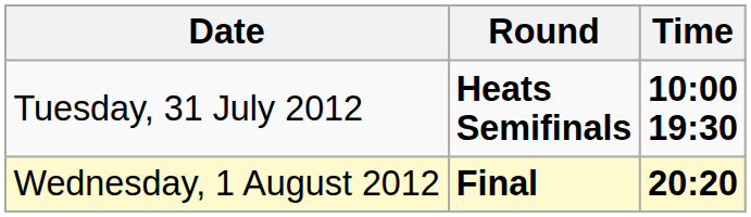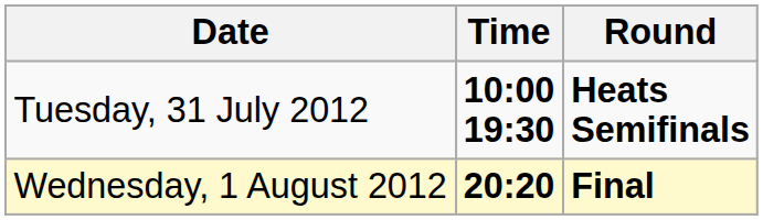 <table class="wikitable">
 <tr>
 <th>Date</th>
+<th>Time</th>
 <th>Round</th>
-<th>Time</th>
 </tr>
 <tr>
 <td>Tuesday, 31 July 2012</td>
+<td><strong>10:00</strong><br><strong>19:30</strong></td>
 <td><strong>Heats</strong><br><strong>Semifinals</strong></td>
-<td><strong>10:00</strong><br><strong>19:30</strong></td>
 </tr>
 <tr style=background:lemonchiffon>
 <td>Wednesday, 1 August 2012</td>
+<td><strong>20:20</strong></td>
 <td><strong>Final</strong></td>
-<td><strong>20:20</strong></td>
 </tr>
 </table>
